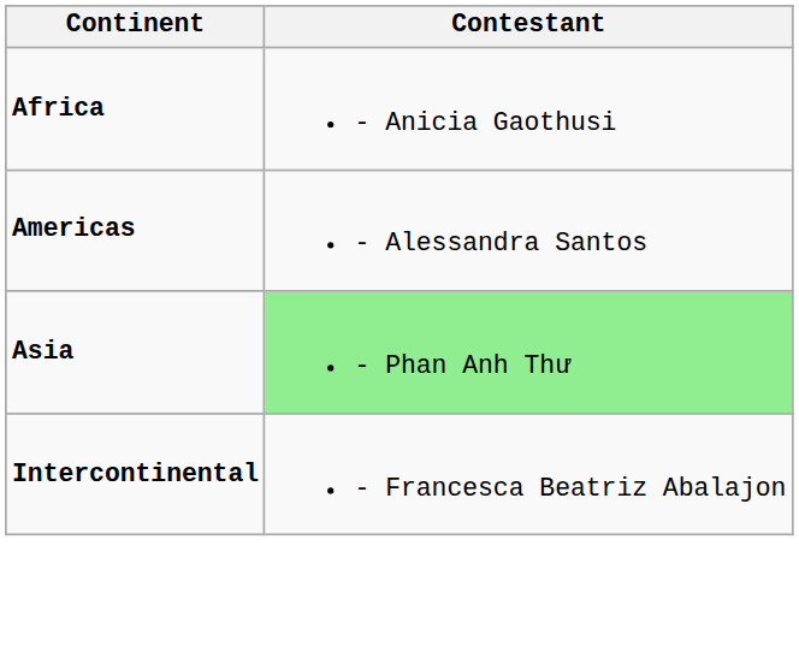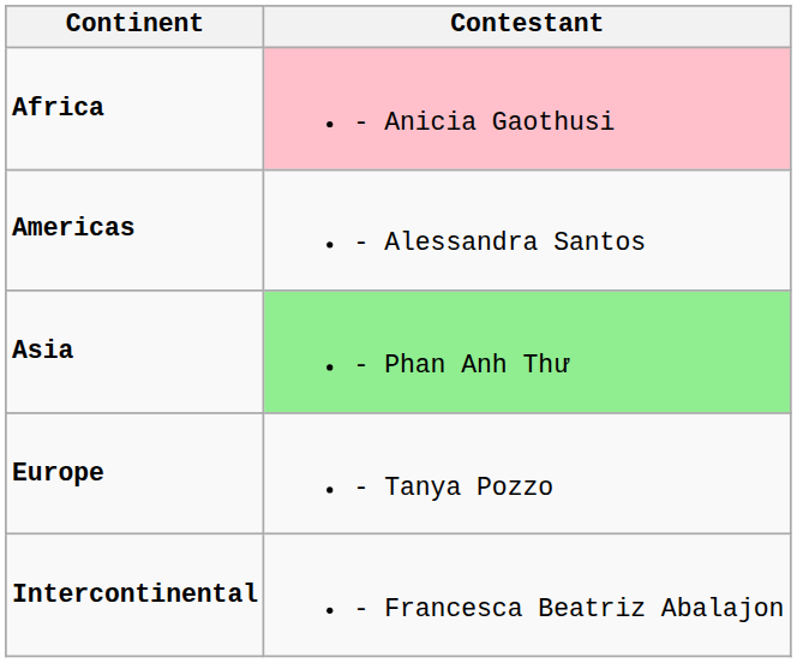 <table class="wikitable sortable" style="font-size:95%;">
 <tr>
 <th>Continent</th>
 <th>Contestant</th>
 </tr>
 <tr>
 <td><strong>Africa</strong></td>
-<td><br><ul><li><strong></strong> - Anicia Gaothusi</li></ul></td>
+<td style="background: pink;"><br><ul><li><strong></strong> - Anicia Gaothusi</li></ul></td>
 </tr>
 <tr>
 <td><strong>Americas</strong></td>
 <td><br><ul><li><strong></strong> - Alessandra Santos</li></ul></td>
 </tr>
 <tr>
 <td><strong>Asia</strong></td>
 <td style="background: lightgreen;"><br><ul><li><strong></strong> - Phan Anh Thư</li></ul></td>
 </tr>
 <tr>
+<td><strong>Europe</strong></td>
+<td><br><ul><li><strong></strong> - Tanya Pozzo</li></ul></td>
+</tr>
+<tr>
 <td><strong>Intercontinental</strong></td>
 <td><br><ul><li><strong></strong> - Francesca Beatriz Abalajon</li></ul></td>
 </tr>
 </table>
